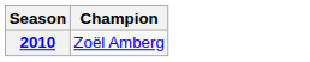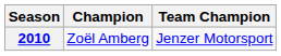 <table class="wikitable" style="font-size:85%;">
 <tr>
 <th>Season</th>
 <th>Champion</th>
+<th>Team Champion</th>
 </tr>
 <tr>
 <th><a href='#'>2010</a></th>
 <td> <a href='#'>Zoël Amberg</a></td>
+<td> <a href='#'>Jenzer Motorsport</a></td>
 </tr>
 </table>
